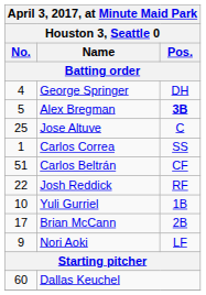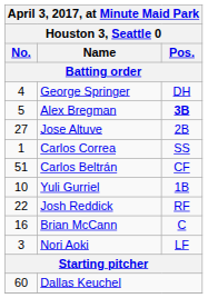 <table class="wikitable" style="text-align:left" style=font-size:90%>
 <tr>
 <th colspan="3">April 3, 2017, at <a href='#'>Minute Maid Park</a></th>
 </tr>
 <tr>
 <th colspan="3"> Houston 3, <a href='#'>Seattle</a> 0</th>
 </tr>
 <tr>
 <th><a href='#'>No.</a></th>
 <th>Name</th>
 <th><a href='#'>Pos.</a></th>
 </tr>
 <tr>
 <th align="center" colspan="3"><a href='#'>Batting order</a></th>
 </tr>
 <tr>
 <td style="text-align:center;">4</td>
 <td><a href='#'>George Springer</a></td>
 <td style="text-align:center;"><a href='#'>DH</a></td>
 </tr>
 <tr>
 <td style="text-align:center;">5</td>
 <td><a href='#'>Alex Bregman</a></td>
 <td style="text-align:center;"><strong><a href='#'>3B</a></strong></td>
 </tr>
 <tr>
-<td style="text-align:center;">25</td>
+<td style="text-align:center;">27</td>
 <td><a href='#'>Jose Altuve</a></td>
-<td style="text-align:center;"><a href='#'>C</a></td>
+<td style="text-align:center;"><a href='#'>2B</a></td>
 </tr>
 <tr>
 <td style="text-align:center;">1</td>
 <td><a href='#'>Carlos Correa</a></td>
 <td style="text-align:center;"><a href='#'>SS</a></td>
 </tr>
 <tr>
 <td style="text-align:center;">51</td>
 <td><a href='#'>Carlos Beltrán</a></td>
 <td style="text-align:center;"><a href='#'>CF</a></td>
 </tr>
 <tr>
+<td style="text-align:center;">10</td>
+<td><a href='#'>Yuli Gurriel</a></td>
+<td style="text-align:center;"><a href='#'>1B</a></td>
+</tr>
+<tr>
 <td style="text-align:center;">22</td>
 <td><a href='#'>Josh Reddick</a></td>
 <td style="text-align:center;"><a href='#'>RF</a></td>
 </tr>
 <tr>
-<td style="text-align:center;">10</td>
-<td><a href='#'>Yuli Gurriel</a></td>
-<td style="text-align:center;"><a href='#'>1B</a></td>
+<td style="text-align:center;">16</td>
+<td><a href='#'>Brian McCann</a></td>
+<td style="text-align:center;"><a href='#'>C</a></td>
 </tr>
 <tr>
-<td style="text-align:center;">17</td>
-<td><a href='#'>Brian McCann</a></td>
-<td style="text-align:center;"><a href='#'>2B</a></td>
-</tr>
-<tr>
-<td style="text-align:center;">9</td>
+<td style="text-align:center;">3</td>
 <td><a href='#'>Nori Aoki</a></td>
 <td style="text-align:center;"><a href='#'>LF</a></td>
 </tr>
 <tr>
 <th align="center" colspan="3"><a href='#'>Starting pitcher</a></th>
 </tr>
 <tr>
 <td style="text-align:center;">60</td>
 <td colspan="2"><a href='#'>Dallas Keuchel</a></td>
 </tr>
 <tr>
 </tr>
 </table>
